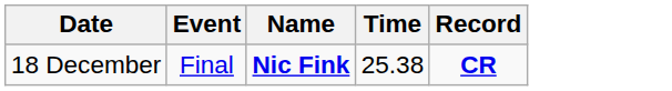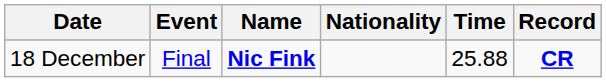 <table class="wikitable" style=text-align:center>
 <tr>
 <th>Date</th>
 <th>Event</th>
 <th>Name</th>
+<th>Nationality</th>
 <th>Time</th>
 <th>Record</th>
 </tr>
 <tr>
 <td>18 December</td>
 <td><a href='#'>Final</a></td>
 <td align=left><strong><a href='#'>Nic Fink</a></strong></td>
-<td>25.38</td>
+<td align=left></td>
+<td>25.88</td>
 <td><strong><a href='#'>CR</a></strong></td>
 </tr>
 </table>
